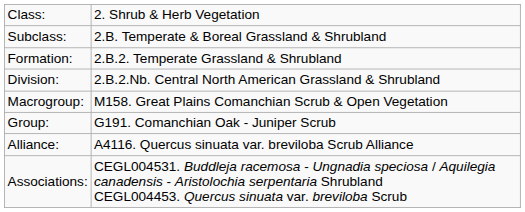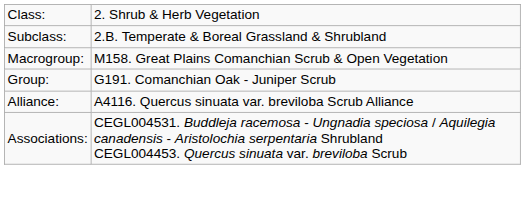 <table class="wikitable">
 <tr>
 <td>Class:</td>
 <td>2. Shrub & Herb Vegetation</td>
 </tr>
 <tr>
 <td>Subclass:</td>
 <td>2.B. Temperate & Boreal Grassland & Shrubland</td>
-</tr>
-<tr>
-<td>Formation:</td>
-<td>2.B.2. Temperate Grassland & Shrubland</td>
-</tr>
-<tr>
-<td>Division:</td>
-<td>2.B.2.Nb. Central North American Grassland & Shrubland</td>
 </tr>
 <tr>
 <td>Macrogroup:</td>
 <td>M158. Great Plains Comanchian Scrub & Open Vegetation</td>
 </tr>
 <tr>
 <td>Group:</td>
 <td>G191. Comanchian Oak - Juniper Scrub</td>
 </tr>
 <tr>
 <td>Alliance:</td>
 <td>A4116. Quercus sinuata var. breviloba Scrub Alliance</td>
 </tr>
 <tr>
 <td>Associations:</td>
 <td>CEGL004531. <em>Buddleja racemosa</em> - <em>Ungnadia speciosa</em> / <em>Aquilegia canadensis</em> - <em>Aristolochia serpentaria</em> Shrubland<br>CEGL004453. <em>Quercus sinuata</em> var. <em>breviloba</em> Scrub</td>
 </tr>
 </table>
